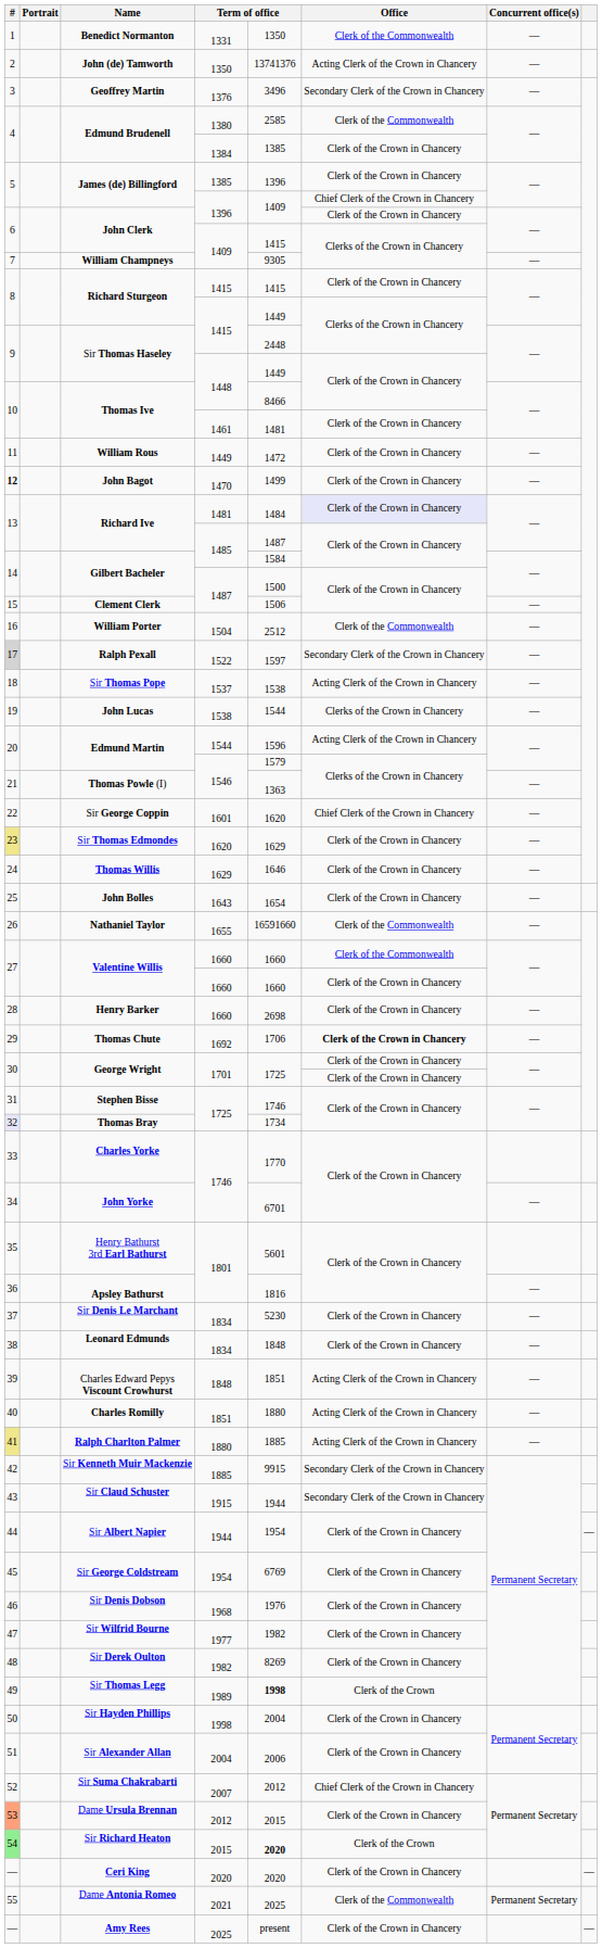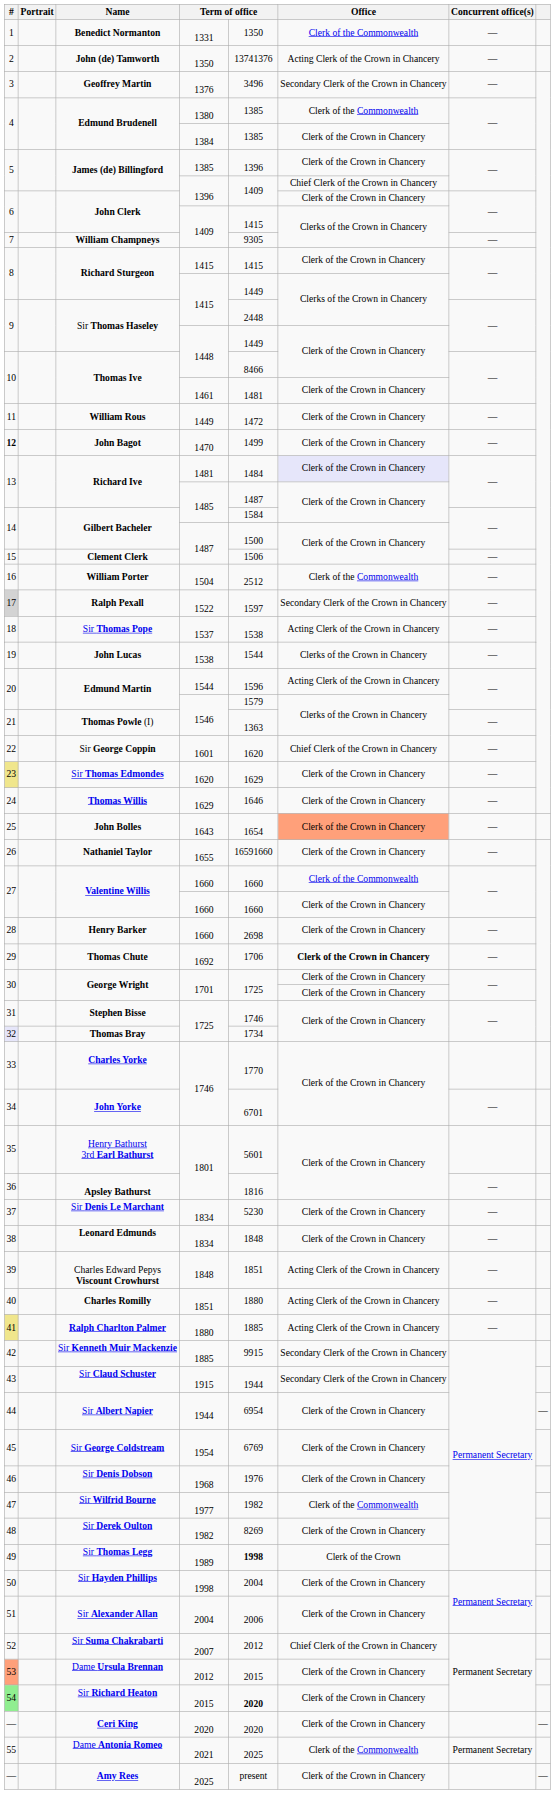 <table class="wikitable plainrowheaders" style="text-align:center;">
 <tr>
 <th>#</th>
 <th>Portrait</th>
 <th>Name<br></th>
 <th colspan=2 width=75 style="min-width:75px;">Term of office</th>
 <th>Office</th>
 <th>Concurrent office(s)</th>
 <th></th>
 </tr>
 <tr>
 <td>1</td>
 <td></td>
 <td><strong>Benedict Normanton</strong><br></td>
 <td width=75 style="min-width:75px;"><br>1331</td>
 <td width=75 style="min-width:75px;">1350</td>
 <td><a href='#'>Clerk of the Commonwealth</a></td>
 <td>—</td>
 <td></td>
 </tr>
 <tr>
 <td>2</td>
 <td></td>
 <td><strong>John (de) Tamworth</strong><br></td>
 <td><br>1350 </td>
 <td>13741376</td>
 <td>Acting Clerk of the Crown in Chancery<br></td>
 <td>—</td>
 <td></td>
 </tr>
 <tr>
 <td>3</td>
 <td></td>
 <td><strong>Geoffrey Martin</strong><br></td>
 <td><br>1376 </td>
 <td>3496</td>
 <td>Secondary Clerk of the Crown in Chancery<br></td>
 <td>—</td>
 <td rowspan=32></td>
 </tr>
 <tr>
 <td rowspan=2>4</td>
 <td rowspan=2></td>
 <td rowspan=2><strong>Edmund Brudenell</strong><br></td>
 <td><br>1380 </td>
-<td>2585</td>
+<td>1385</td>
 <td>Clerk of the <a href='#'>Commonwealth</a></td>
 <td rowspan=2>—</td>
 </tr>
 <tr>
 <td><br>1384 </td>
 <td>1385</td>
 <td>Clerk of the Crown in Chancery<br></td>
 </tr>
 <tr>
 <td rowspan=2>5</td>
 <td rowspan=2></td>
 <td rowspan=2><strong>James (de) Billingford</strong><br></td>
 <td><br>1385 </td>
 <td><br>1396</td>
 <td>Clerk of the Crown in Chancery<br></td>
 <td rowspan=2>—</td>
 </tr>
 <tr>
 <td rowspan=2><br>1396</td>
 <td rowspan=2>1409</td>
 <td>Chief Clerk of the Crown in Chancery<br></td>
 </tr>
 <tr>
 <td rowspan=2>6</td>
 <td rowspan=2></td>
 <td rowspan=2><strong>John Clerk</strong><br></td>
 <td>Clerk of the Crown in Chancery<br></td>
 <td rowspan=2>—</td>
 </tr>
 <tr>
 <td rowspan=2><br>1409</td>
 <td><br>1415</td>
 <td rowspan=2>Clerks of the Crown in Chancery<br></td>
 </tr>
 <tr>
 <td>7</td>
 <td></td>
 <td><strong>William Champneys</strong><br></td>
 <td>9305</td>
 <td>—</td>
 </tr>
 <tr>
 <td rowspan=2>8</td>
 <td rowspan=2></td>
 <td rowspan=2><strong>Richard Sturgeon</strong><br></td>
 <td><br>1415 </td>
 <td><br>1415 </td>
 <td>Clerk of the Crown in Chancery<br></td>
 <td rowspan=2>—</td>
 </tr>
 <tr>
 <td rowspan=2><br>1415</td>
 <td><br>1449 </td>
 <td rowspan=2>Clerks of the Crown in Chancery<br></td>
 </tr>
 <tr>
 <td rowspan=2>9</td>
 <td rowspan=2></td>
 <td rowspan=2>Sir <strong>Thomas Haseley</strong><br></td>
 <td><br>2448</td>
 <td rowspan=2>—</td>
 </tr>
 <tr>
 <td rowspan=2><br>1448</td>
 <td><br>1449</td>
 <td rowspan=2>Clerk of the Crown in Chancery<br></td>
 </tr>
 <tr>
 <td rowspan=2>10</td>
 <td rowspan=2></td>
 <td rowspan=2><strong>Thomas Ive</strong><br></td>
 <td rowspan=1><br>8466 </td>
 <td rowspan=2>—</td>
 </tr>
 <tr>
 <td><br>1461 </td>
 <td><br>1481</td>
 <td>Clerk of the Crown in Chancery<br></td>
 </tr>
 <tr>
 <td>11</td>
 <td></td>
 <td><strong>William Rous</strong><br></td>
 <td><br>1449 </td>
 <td><br>1472</td>
 <td>Clerk of the Crown in Chancery<br></td>
 <td>—</td>
 </tr>
 <tr>
 <td><strong>12</strong></td>
 <td></td>
 <td><strong>John Bagot</strong><br></td>
 <td><br>1470</td>
 <td>1499</td>
 <td>Clerk of the Crown in Chancery<br></td>
 <td>—</td>
 </tr>
 <tr>
 <td rowspan=2>13</td>
 <td rowspan=2></td>
 <td rowspan=2><strong>Richard Ive</strong><br></td>
 <td><br>1481</td>
 <td><br>1484 </td>
 <td style="background: lavender;">Clerk of the Crown in Chancery<br></td>
 <td rowspan=2>—</td>
 </tr>
 <tr>
 <td rowspan=2><br>1485</td>
 <td><br>1487</td>
 <td rowspan=2>Clerk of the Crown in Chancery<br></td>
 </tr>
 <tr>
 <td rowspan=2>14</td>
 <td rowspan=2></td>
 <td rowspan=2><strong>Gilbert Bacheler</strong><br></td>
 <td>1584</td>
 <td rowspan=2>—</td>
 </tr>
 <tr>
 <td rowspan=2><br>1487</td>
 <td><br>1500 </td>
 <td rowspan=2>Clerk of the Crown in Chancery<br></td>
 </tr>
 <tr>
 <td>15</td>
 <td></td>
 <td><strong>Clement Clerk</strong><br></td>
 <td>1506</td>
 <td>—</td>
 </tr>
 <tr>
 <td>16</td>
 <td></td>
 <td><strong>William Porter</strong><br></td>
 <td><br>1504</td>
 <td><br>2512</td>
 <td>Clerk of the <a href='#'>Commonwealth</a></td>
 <td>—</td>
 </tr>
 <tr>
 <td style="background: lightgrey;">17</td>
 <td></td>
 <td><strong>Ralph Pexall</strong><br></td>
 <td><br>1522</td>
 <td><br>1597</td>
 <td>Secondary Clerk of the Crown in Chancery<br></td>
 <td>—</td>
 </tr>
 <tr>
 <td rowspan=2>18</td>
 <td rowspan=2></td>
 <td rowspan=2><a href='#'>Sir <strong>Thomas Pope</strong></a><br></td>
 <td><br>1537</td>
 <td><br>1538 </td>
 <td>Acting Clerk of the Crown in Chancery<br></td>
 <td rowspan=2>—</td>
 </tr>
 <tr>
 <td rowspan=2><br>1538</td>
 <td rowspan=2>1544</td>
 <td rowspan=2>Clerks of the Crown in Chancery<br></td>
 </tr>
 <tr>
 <td>19</td>
 <td></td>
 <td><strong>John Lucas</strong><br></td>
 <td>—</td>
 </tr>
 <tr>
 <td rowspan=2>20</td>
 <td rowspan=2></td>
 <td rowspan=2><strong>Edmund Martin</strong><br></td>
 <td><br>1544</td>
 <td><br>1596</td>
 <td>Acting Clerk of the Crown in Chancery<br></td>
 <td rowspan=2>—</td>
 </tr>
 <tr>
 <td rowspan=2><br>1546</td>
 <td>1579</td>
 <td rowspan=2>Clerks of the Crown in Chancery<br></td>
 </tr>
 <tr>
 <td>21</td>
 <td></td>
 <td><strong>Thomas Powle</strong> (I)<br></td>
 <td><br>1363</td>
 <td>—</td>
 </tr>
 <tr>
 <td>22</td>
 <td></td>
 <td>Sir <strong>George Coppin</strong><br></td>
 <td><br>1601</td>
 <td><br>1620</td>
 <td>Chief Clerk of the Crown in Chancery<br></td>
 <td>—</td>
 </tr>
 <tr>
 <td style="background: khaki;">23</td>
 <td></td>
 <td><a href='#'>Sir <strong>Thomas Edmondes</strong></a><br></td>
 <td><br>1620</td>
 <td><br>1629</td>
 <td>Clerk of the Crown in Chancery<br></td>
 <td>—</td>
 </tr>
 <tr>
 <td>24</td>
 <td></td>
 <td><a href='#'><strong>Thomas Willis</strong></a><br></td>
 <td><br>1629</td>
 <td> 1646</td>
 <td>Clerk of the Crown in Chancery<br></td>
 <td>—</td>
 </tr>
 <tr>
 <td>25</td>
 <td></td>
 <td><strong>John Bolles</strong><br></td>
 <td><br>1643</td>
 <td><br>1654</td>
-<td>Clerk of the Crown in Chancery<br></td>
+<td style="background: lightsalmon;">Clerk of the Crown in Chancery<br></td>
 <td>—</td>
 <td></td>
 </tr>
 <tr>
 <td>26</td>
 <td></td>
 <td><strong>Nathaniel Taylor</strong><br></td>
 <td><br>1655</td>
 <td>16591660</td>
-<td>Clerk of the <a href='#'>Commonwealth</a></td>
+<td>Clerk of the Crown in Chancery<br></td>
 <td>—</td>
 <td rowspan=9></td>
 </tr>
 <tr>
 <td rowspan=2>27</td>
 <td rowspan=2></td>
 <td rowspan=2><a href='#'><strong>Valentine Willis</strong></a><br></td>
 <td><br>1660</td>
 <td><br>1660</td>
 <td><a href='#'>Clerk of the Commonwealth</a></td>
 <td rowspan=2>—</td>
 </tr>
 <tr>
 <td><br>1660</td>
 <td><br>1660</td>
 <td>Clerk of the Crown in Chancery<br></td>
 </tr>
 <tr>
 <td>28</td>
 <td></td>
 <td><strong>Henry Barker</strong><br></td>
 <td><br>1660</td>
 <td><br>2698</td>
 <td>Clerk of the Crown in Chancery<br></td>
 <td>—</td>
 </tr>
 <tr>
 <td>29</td>
 <td></td>
 <td><strong>Thomas Chute</strong><br></td>
 <td><br>1692</td>
 <td>1706</td>
 <td><strong>Clerk of the Crown in Chancery<br></strong></td>
 <td>—</td>
 </tr>
 <tr>
 <td rowspan=2>30</td>
 <td rowspan=2></td>
 <td rowspan=2><strong>George Wright</strong><br></td>
 <td rowspan=2><br>1701</td>
 <td rowspan=2><br>1725</td>
 <td>Clerk of the Crown in Chancery<br></td>
 <td rowspan=2>—</td>
 </tr>
 <tr>
 <td>Clerk of the Crown in Chancery<br></td>
 </tr>
 <tr>
 <td>31</td>
 <td></td>
 <td><strong>Stephen Bisse</strong><br></td>
 <td rowspan=2><br>1725</td>
 <td><br>1746</td>
 <td rowspan=2>Clerk of the Crown in Chancery<br></td>
 <td rowspan=2>—</td>
 </tr>
 <tr>
 <td style="background: lavender;">32</td>
 <td></td>
 <td><strong>Thomas Bray</strong><br></td>
 <td>1734</td>
 </tr>
 <tr>
 <td>33</td>
 <td></td>
 <td><a href='#'><br><strong>Charles Yorke</strong><br><small></small></a><br><br></td>
 <td rowspan=2><br>1746</td>
 <td><br>1770</td>
 <td rowspan=2>Clerk of the Crown in Chancery<br></td>
 <td style="padding-bottom:0.5em; padding-right:1em; text-align:left"></td>
 <td></td>
 </tr>
 <tr>
 <td>34</td>
 <td></td>
 <td><a href='#'><br><strong>John Yorke</strong></a><br><br></td>
 <td><br>6701</td>
 <td>—</td>
 <td></td>
 </tr>
 <tr>
 <td>35</td>
 <td></td>
 <td><a href='#'><br>Henry Bathurst<br>3rd <strong>Earl Bathurst</strong><br><small></small></a><br></td>
 <td rowspan=2><br>1801</td>
 <td><br>5601</td>
 <td rowspan=2>Clerk of the Crown in Chancery<br></td>
 <td style="padding-bottom:0.5em; padding-right:1em; text-align:left"></td>
 <td></td>
 </tr>
 <tr>
 <td>36</td>
 <td></td>
 <td><br><strong>Apsley Bathurst</strong><br></td>
 <td><br>1816</td>
 <td>—</td>
 <td></td>
 </tr>
 <tr>
 <td>37</td>
 <td></td>
 <td><a href='#'>Sir <strong>Denis Le Marchant</strong><br></a><br></td>
 <td><br>1834</td>
 <td>5230</td>
 <td>Clerk of the Crown in Chancery<br></td>
 <td>—</td>
 <td></td>
 </tr>
 <tr>
 <td>38</td>
 <td></td>
 <td><strong>Leonard Edmunds</strong><br><br></td>
 <td><br>1834</td>
 <td>1848</td>
 <td>Clerk of the Crown in Chancery<br></td>
 <td>—</td>
 <td></td>
 </tr>
 <tr>
 <td>39</td>
 <td></td>
 <td><br>Charles Edward Pepys<br><strong>Viscount Crowhurst</strong><br></td>
 <td><br>1848</td>
 <td>1851</td>
 <td>Acting Clerk of the Crown in Chancery<br></td>
 <td>—</td>
 <td></td>
 </tr>
 <tr>
 <td>40</td>
 <td></td>
 <td><strong>Charles Romilly</strong><br></td>
 <td><br>1851</td>
 <td>1880</td>
 <td>Acting Clerk of the Crown in Chancery<br></td>
 <td>—</td>
 <td></td>
 </tr>
 <tr>
 <td style="background: khaki;">41</td>
 <td></td>
 <td><strong><a href='#'>Ralph Charlton Palmer</a></strong><br></td>
 <td><br>1880</td>
 <td>1885</td>
 <td>Acting Clerk of the Crown in Chancery<br></td>
 <td>—</td>
 <td></td>
 </tr>
 <tr>
 <td>42</td>
 <td></td>
 <td><a href='#'>Sir <strong>Kenneth Muir Mackenzie</strong><br><small></small></a><br></td>
 <td><br>1885</td>
 <td>9915</td>
 <td>Secondary Clerk of the Crown in Chancery<br></td>
 <td rowspan=9><a href='#'>Permanent Secretary<br></a></td>
 <td></td>
 </tr>
 <tr>
 <td>43</td>
 <td></td>
 <td><a href='#'>Sir <strong>Claud Schuster</strong><br><small></small></a><br></td>
 <td><br>1915</td>
 <td><br>1944</td>
 <td>Secondary Clerk of the Crown in Chancery<br></td>
 <td></td>
 </tr>
 <tr>
 <td>44</td>
 <td></td>
 <td><a href='#'><br>Sir <strong>Albert Napier</strong><br><small></small></a><br></td>
 <td><br>1944</td>
-<td>1954</td>
+<td>6954</td>
 <td>Clerk of the Crown in Chancery<br></td>
 <td>—</td>
 </tr>
 <tr>
 <td>45</td>
 <td></td>
 <td><a href='#'><br>Sir <strong>George Coldstream</strong><br><small></small></a><br></td>
 <td><br>1954</td>
 <td>6769</td>
 <td>Clerk of the Crown in Chancery<br></td>
 <td></td>
 </tr>
 <tr>
 <td>46</td>
 <td></td>
 <td><a href='#'>Sir <strong>Denis Dobson</strong><br><small></small></a><br></td>
 <td><br>1968</td>
 <td>1976</td>
 <td>Clerk of the Crown in Chancery<br></td>
 <td></td>
 </tr>
 <tr>
 <td>47</td>
 <td></td>
 <td><a href='#'>Sir <strong>Wilfrid Bourne</strong><br><small></small></a><br></td>
 <td><br>1977</td>
 <td>1982</td>
-<td>Clerk of the Crown in Chancery<br></td>
+<td>Clerk of the <a href='#'>Commonwealth</a></td>
 <td></td>
 </tr>
 <tr>
 <td>48</td>
 <td></td>
 <td><a href='#'>Sir <strong>Derek Oulton</strong><br><small></small></a><br></td>
 <td><br>1982</td>
 <td>8269</td>
 <td>Clerk of the Crown in Chancery<br></td>
 <td></td>
 </tr>
 <tr>
 <td>49</td>
 <td></td>
 <td><a href='#'>Sir <strong>Thomas Legg</strong><br><small></small></a><br></td>
 <td><br>1989</td>
 <td><strong>1998</strong></td>
 <td>Clerk of the Crown</td>
 <td></td>
 </tr>
 <tr>
 <td rowspan=2>50</td>
 <td rowspan=2></td>
 <td rowspan=2><a href='#'>Sir <strong>Hayden Phillips</strong><br><small></small></a><br></td>
 <td rowspan=2><br>1998</td>
 <td rowspan=2>2004</td>
 <td rowspan=2>Clerk of the Crown in Chancery<br></td>
 <td rowspan=2></td>
 </tr>
 <tr>
 <td rowspan=2><a href='#'>Permanent Secretary</a><br></td>
 </tr>
 <tr>
 <td>51</td>
 <td></td>
 <td><a href='#'><br>Sir <strong>Alexander Allan</strong><br><small></small></a><br></td>
 <td><br>2004</td>
 <td><br>2006</td>
 <td>Clerk of the Crown in Chancery<br></td>
 <td></td>
 </tr>
 <tr>
 <td>52</td>
 <td></td>
 <td><a href='#'>Sir <strong>Suma Chakrabarti</strong><br><small></small></a><br></td>
 <td><br>2007</td>
 <td>2012</td>
 <td>Chief Clerk of the Crown in Chancery<br></td>
 <td rowspan=3>Permanent Secretary<br></td>
 <td></td>
 </tr>
 <tr>
 <td style="background: lightsalmon;">53</td>
 <td></td>
 <td><a href='#'>Dame <strong>Ursula Brennan</strong><br><small></small></a><br></td>
 <td><br>2012</td>
 <td><br>2015</td>
 <td>Clerk of the Crown in Chancery<br></td>
 <td></td>
 </tr>
 <tr>
 <td style="background: lightgreen;">54</td>
 <td></td>
 <td><a href='#'>Sir <strong>Richard Heaton</strong><br><small></small></a><br></td>
 <td><br>2015</td>
 <td><strong><br>2020</strong></td>
-<td>Clerk of the Crown</td>
+<td>Clerk of the Crown in Chancery<br></td>
 <td></td>
 </tr>
 <tr>
 <td>—</td>
 <td></td>
 <td><strong><a href='#'>Ceri King</a></strong></td>
 <td><br>2020</td>
 <td><br>2020</td>
 <td>Clerk of the Crown in Chancery<br></td>
 <td></td>
 <td>—</td>
 </tr>
 <tr>
 <td>55</td>
 <td></td>
 <td><a href='#'>Dame <strong>Antonia Romeo</strong><br><small></small></a><br></td>
 <td><br>2021</td>
 <td><br>2025</td>
 <td>Clerk of the <a href='#'>Commonwealth</a></td>
 <td>Permanent Secretary<br></td>
 <td></td>
 </tr>
 <tr>
 <td>—</td>
 <td></td>
 <td><strong><a href='#'>Amy Rees</a></strong></td>
 <td><br>2025</td>
 <td>present</td>
 <td>Clerk of the Crown in Chancery<br></td>
 <td></td>
 <td>—</td>
 </tr>
 </table>
